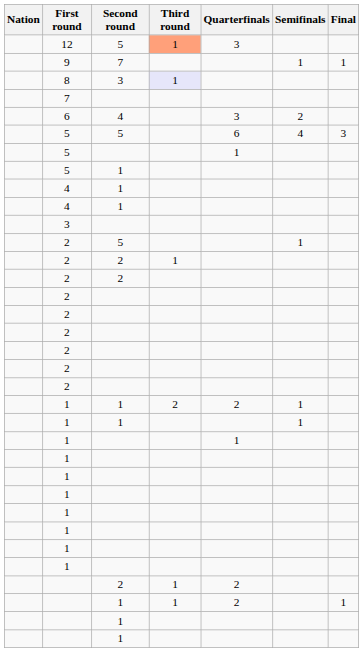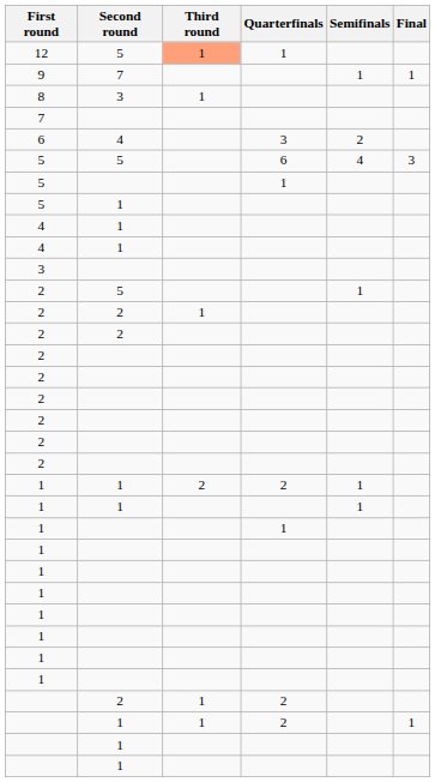 <table class="wikitable sortable" style="text-align: center; width:500px ">
 <tr>
-<th>Nation</th>
 <th>First round</th>
 <th>Second round</th>
 <th>Third round</th>
 <th>Quarterfinals</th>
 <th>Semifinals</th>
 <th>Final</th>
 </tr>
 <tr>
-<td></td>
 <td>12</td>
 <td>5</td>
 <td style="background: lightsalmon;">1</td>
-<td>3</td>
+<td>1</td>
 <td></td>
 <td></td>
 </tr>
 <tr>
-<td></td>
 <td>9</td>
 <td>7</td>
 <td></td>
 <td></td>
 <td>1</td>
 <td>1</td>
 </tr>
 <tr>
-<td></td>
 <td>8</td>
 <td>3</td>
-<td style="background: lavender;">1</td>
+<td>1</td>
 <td></td>
 <td></td>
 <td></td>
 </tr>
 <tr>
-<td></td>
 <td>7</td>
 <td></td>
 <td></td>
 <td></td>
 <td></td>
 <td></td>
 </tr>
 <tr>
-<td></td>
 <td>6</td>
 <td>4</td>
 <td></td>
 <td>3</td>
 <td>2</td>
 <td></td>
 </tr>
 <tr>
-<td></td>
 <td>5</td>
 <td>5</td>
 <td></td>
 <td>6</td>
 <td>4</td>
 <td>3</td>
 </tr>
 <tr>
-<td></td>
 <td>5</td>
 <td></td>
 <td></td>
 <td>1</td>
 <td></td>
 <td></td>
 </tr>
 <tr>
-<td></td>
 <td>5</td>
 <td>1</td>
 <td></td>
 <td></td>
 <td></td>
 <td></td>
 </tr>
 <tr>
-<td></td>
 <td>4</td>
 <td>1</td>
 <td></td>
 <td></td>
 <td></td>
 <td></td>
 </tr>
 <tr>
-<td></td>
 <td>4</td>
 <td>1</td>
 <td></td>
 <td></td>
 <td></td>
 <td></td>
 </tr>
 <tr>
+<td>3</td>
 <td></td>
-<td>3</td>
+<td></td>
+<td></td>
+<td></td>
+<td></td>
+</tr>
+<tr>
+<td>2</td>
+<td>5</td>
+<td></td>
+<td></td>
+<td>1</td>
+<td></td>
+</tr>
+<tr>
+<td>2</td>
+<td>2</td>
+<td>1</td>
+<td></td>
+<td></td>
+<td></td>
+</tr>
+<tr>
+<td>2</td>
+<td>2</td>
+<td></td>
+<td></td>
+<td></td>
+<td></td>
+</tr>
+<tr>
+<td>2</td>
+<td></td>
+<td></td>
+<td></td>
+<td></td>
+<td></td>
+</tr>
+<tr>
+<td>2</td>
+<td></td>
+<td></td>
+<td></td>
+<td></td>
+<td></td>
+</tr>
+<tr>
+<td>2</td>
+<td></td>
+<td></td>
+<td></td>
+<td></td>
+<td></td>
+</tr>
+<tr>
+<td>2</td>
+<td></td>
+<td></td>
+<td></td>
+<td></td>
+<td></td>
+</tr>
+<tr>
+<td>2</td>
+<td></td>
+<td></td>
+<td></td>
+<td></td>
+<td></td>
+</tr>
+<tr>
+<td>2</td>
+<td></td>
+<td></td>
+<td></td>
+<td></td>
+<td></td>
+</tr>
+<tr>
+<td>1</td>
+<td>1</td>
+<td>2</td>
+<td>2</td>
+<td>1</td>
+<td></td>
+</tr>
+<tr>
+<td>1</td>
+<td>1</td>
+<td></td>
+<td></td>
+<td>1</td>
+<td></td>
+</tr>
+<tr>
+<td>1</td>
+<td></td>
+<td></td>
+<td>1</td>
+<td></td>
+<td></td>
+</tr>
+<tr>
+<td>1</td>
+<td></td>
+<td></td>
+<td></td>
+<td></td>
+<td></td>
+</tr>
+<tr>
+<td>1</td>
+<td></td>
+<td></td>
+<td></td>
+<td></td>
+<td></td>
+</tr>
+<tr>
+<td>1</td>
+<td></td>
+<td></td>
+<td></td>
+<td></td>
+<td></td>
+</tr>
+<tr>
+<td>1</td>
+<td></td>
+<td></td>
+<td></td>
+<td></td>
+<td></td>
+</tr>
+<tr>
+<td>1</td>
+<td></td>
+<td></td>
+<td></td>
+<td></td>
+<td></td>
+</tr>
+<tr>
+<td>1</td>
+<td></td>
+<td></td>
+<td></td>
+<td></td>
+<td></td>
+</tr>
+<tr>
+<td>1</td>
 <td></td>
 <td></td>
 <td></td>
 <td></td>
 <td></td>
 </tr>
 <tr>
 <td></td>
 <td>2</td>
-<td>5</td>
-<td></td>
-<td></td>
 <td>1</td>
-<td></td>
-</tr>
-<tr>
-<td></td>
 <td>2</td>
-<td>2</td>
-<td>1</td>
-<td></td>
-<td></td>
-<td></td>
-</tr>
-<tr>
-<td></td>
-<td>2</td>
-<td>2</td>
-<td></td>
-<td></td>
-<td></td>
-<td></td>
-</tr>
-<tr>
-<td></td>
-<td>2</td>
-<td></td>
-<td></td>
-<td></td>
-<td></td>
-<td></td>
-</tr>
-<tr>
-<td></td>
-<td>2</td>
-<td></td>
-<td></td>
-<td></td>
-<td></td>
-<td></td>
-</tr>
-<tr>
-<td></td>
-<td>2</td>
-<td></td>
-<td></td>
-<td></td>
-<td></td>
-<td></td>
-</tr>
-<tr>
-<td></td>
-<td>2</td>
-<td></td>
-<td></td>
-<td></td>
-<td></td>
-<td></td>
-</tr>
-<tr>
-<td></td>
-<td>2</td>
-<td></td>
-<td></td>
-<td></td>
-<td></td>
-<td></td>
-</tr>
-<tr>
-<td></td>
-<td>2</td>
-<td></td>
-<td></td>
-<td></td>
 <td></td>
 <td></td>
 </tr>
 <tr>
 <td></td>
 <td>1</td>
 <td>1</td>
 <td>2</td>
-<td>2</td>
+<td></td>
 <td>1</td>
-<td></td>
 </tr>
 <tr>
 <td></td>
 <td>1</td>
-<td>1</td>
-<td></td>
-<td></td>
-<td>1</td>
-<td></td>
-</tr>
-<tr>
-<td></td>
-<td>1</td>
-<td></td>
-<td></td>
-<td>1</td>
-<td></td>
-<td></td>
-</tr>
-<tr>
-<td></td>
-<td>1</td>
-<td></td>
 <td></td>
 <td></td>
 <td></td>
 <td></td>
 </tr>
 <tr>
 <td></td>
 <td>1</td>
 <td></td>
 <td></td>
 <td></td>
 <td></td>
-<td></td>
-</tr>
-<tr>
-<td></td>
-<td>1</td>
-<td></td>
-<td></td>
-<td></td>
-<td></td>
-<td></td>
-</tr>
-<tr>
-<td></td>
-<td>1</td>
-<td></td>
-<td></td>
-<td></td>
-<td></td>
-<td></td>
-</tr>
-<tr>
-<td></td>
-<td>1</td>
-<td></td>
-<td></td>
-<td></td>
-<td></td>
-<td></td>
-</tr>
-<tr>
-<td></td>
-<td>1</td>
-<td></td>
-<td></td>
-<td></td>
-<td></td>
-<td></td>
-</tr>
-<tr>
-<td></td>
-<td>1</td>
-<td></td>
-<td></td>
-<td></td>
-<td></td>
-<td></td>
-</tr>
-<tr>
-<td></td>
-<td></td>
-<td>2</td>
-<td>1</td>
-<td>2</td>
-<td></td>
-<td></td>
-</tr>
-<tr>
-<td></td>
-<td></td>
-<td>1</td>
-<td>1</td>
-<td>2</td>
-<td></td>
-<td>1</td>
-</tr>
-<tr>
-<td></td>
-<td></td>
-<td>1</td>
-<td></td>
-<td></td>
-<td></td>
-<td></td>
-</tr>
-<tr>
-<td></td>
-<td></td>
-<td>1</td>
-<td></td>
-<td></td>
-<td></td>
-<td></td>
 </tr>
 </table>
